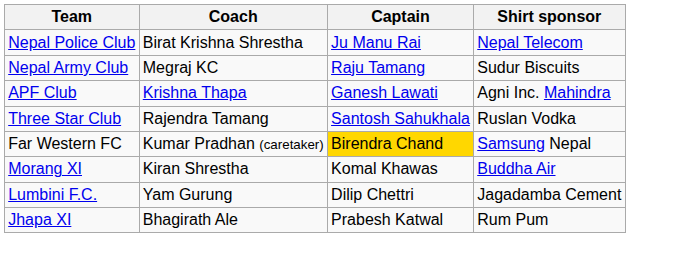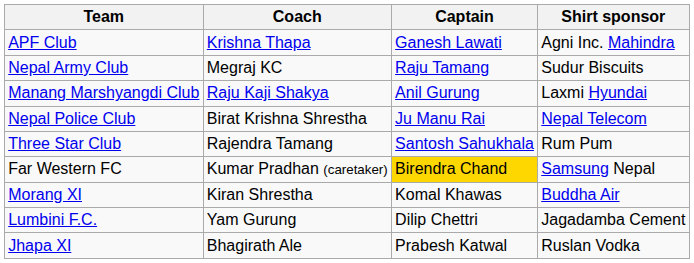 <table class="wikitable sortable" style="text-align: left;">
 <tr>
 <th>Team</th>
 <th>Coach</th>
 <th>Captain</th>
 <th>Shirt sponsor</th>
 </tr>
 <tr>
-<td><a href='#'>Nepal Police Club</a></td>
-<td>Birat Krishna Shrestha</td>
-<td><a href='#'>Ju Manu Rai</a></td>
-<td><a href='#'>Nepal Telecom</a></td>
+<td><a href='#'>APF Club</a></td>
+<td><a href='#'>Krishna Thapa</a></td>
+<td> <a href='#'>Ganesh Lawati</a></td>
+<td>Agni Inc. <a href='#'>Mahindra</a></td>
 </tr>
 <tr>
 <td><a href='#'>Nepal Army Club</a></td>
 <td> Megraj KC</td>
 <td> <a href='#'>Raju Tamang</a></td>
 <td>Sudur Biscuits</td>
 </tr>
 <tr>
-<td><a href='#'>APF Club</a></td>
-<td><a href='#'>Krishna Thapa</a></td>
-<td> <a href='#'>Ganesh Lawati</a></td>
-<td>Agni Inc. <a href='#'>Mahindra</a></td>
+<td><a href='#'>Manang Marshyangdi Club</a></td>
+<td> <a href='#'>Raju Kaji Shakya</a></td>
+<td> <a href='#'>Anil Gurung</a></td>
+<td>Laxmi <a href='#'>Hyundai</a></td>
+</tr>
+<tr>
+<td><a href='#'>Nepal Police Club</a></td>
+<td>Birat Krishna Shrestha</td>
+<td><a href='#'>Ju Manu Rai</a></td>
+<td><a href='#'>Nepal Telecom</a></td>
 </tr>
 <tr>
 <td><a href='#'>Three Star Club</a></td>
 <td> Rajendra Tamang</td>
 <td> <a href='#'>Santosh Sahukhala</a></td>
-<td>Ruslan Vodka</td>
+<td>Rum Pum</td>
 </tr>
 <tr>
 <td>Far Western FC</td>
 <td> Kumar Pradhan <small>(caretaker)</small></td>
 <td style="background: gold;"> Birendra Chand</td>
 <td><a href='#'>Samsung</a> Nepal</td>
 </tr>
 <tr>
 <td><a href='#'>Morang XI</a></td>
 <td> Kiran Shrestha</td>
 <td> Komal Khawas</td>
 <td><a href='#'>Buddha Air</a></td>
 </tr>
 <tr>
 <td><a href='#'>Lumbini F.C.</a></td>
 <td> Yam Gurung</td>
 <td> Dilip Chettri</td>
 <td>Jagadamba Cement</td>
 </tr>
 <tr>
 <td><a href='#'>Jhapa XI</a></td>
 <td> Bhagirath Ale</td>
 <td> Prabesh Katwal</td>
-<td>Rum Pum</td>
+<td>Ruslan Vodka</td>
 </tr>
 </table>
